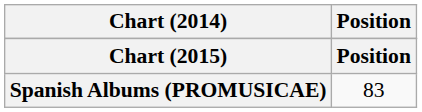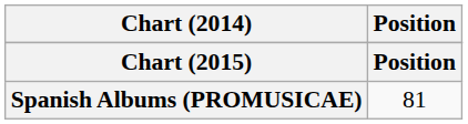 <table class="wikitable sortable plainrowheaders" style="text-align:center">
 <tr>
 <th scope="col">Chart (2014)</th>
 <th scope="col">Position</th>
 </tr>
 <tr>
 </tr>
 <tr>
 <th scope="col">Chart (2015)</th>
 <th scope="col">Position</th>
 </tr>
 <tr>
 <th scope="row">Spanish Albums (PROMUSICAE)</th>
-<td>83</td>
+<td>81</td>
 </tr>
 </table>
